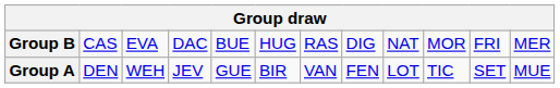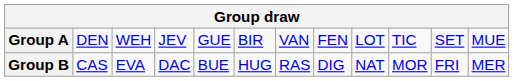 <table class="wikitable" style="text-align:center; font-size:85%">
 <tr>
 <th colspan="12">Group draw</th>
+</tr>
+<tr>
+<th>Group A</th>
+<td align="left"> <a href='#'>DEN</a></td>
+<td align="left"> <a href='#'>WEH</a></td>
+<td align="left"> <a href='#'>JEV</a></td>
+<td align="left"> <a href='#'>GUE</a></td>
+<td align="left"> <a href='#'>BIR</a></td>
+<td align="left"> <a href='#'>VAN</a></td>
+<td align="left"> <a href='#'>FEN</a></td>
+<td align="left"> <a href='#'>LOT</a></td>
+<td align="left"> <a href='#'>TIC</a></td>
+<td align="left"> <a href='#'>SET</a></td>
+<td align="left"> <a href='#'>MUE</a></td>
 </tr>
 <tr>
 <th>Group B</th>
 <td align="left"> <a href='#'>CAS</a></td>
 <td align="left"> <a href='#'>EVA</a></td>
 <td align="left"> <a href='#'>DAC</a></td>
 <td align="left"> <a href='#'>BUE</a></td>
 <td align="left"> <a href='#'>HUG</a></td>
 <td align="left"> <a href='#'>RAS</a></td>
 <td align="left"> <a href='#'>DIG</a></td>
 <td align="left"> <a href='#'>NAT</a></td>
 <td align="left"> <a href='#'>MOR</a></td>
 <td align="left"> <a href='#'>FRI</a></td>
 <td align="left"> <a href='#'>MER</a></td>
 </tr>
-<tr>
-<th>Group A</th>
-<td align="left"> <a href='#'>DEN</a></td>
-<td align="left"> <a href='#'>WEH</a></td>
-<td align="left"> <a href='#'>JEV</a></td>
-<td align="left"> <a href='#'>GUE</a></td>
-<td align="left"> <a href='#'>BIR</a></td>
-<td align="left"> <a href='#'>VAN</a></td>
-<td align="left"> <a href='#'>FEN</a></td>
-<td align="left"> <a href='#'>LOT</a></td>
-<td align="left"> <a href='#'>TIC</a></td>
-<td align="left"> <a href='#'>SET</a></td>
-<td align="left"> <a href='#'>MUE</a></td>
-</tr>
 </table>
